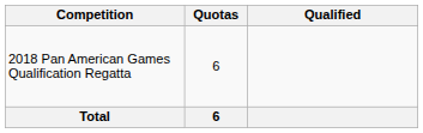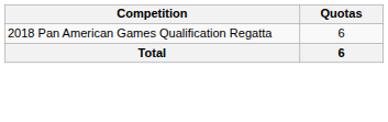 <table class = "wikitable" width=500>
 <tr>
 <th width=300>Competition</th>
 <th width=80>Quotas</th>
-<th width=300>Qualified</th>
 </tr>
 <tr>
 <td>2018 Pan American Games Qualification Regatta</td>
 <td align="center">6</td>
-<td><br><br><br><br><br></td>
 </tr>
 <tr>
 <th>Total</th>
 <th>6</th>
-<th></th>
 </tr>
 </table>
